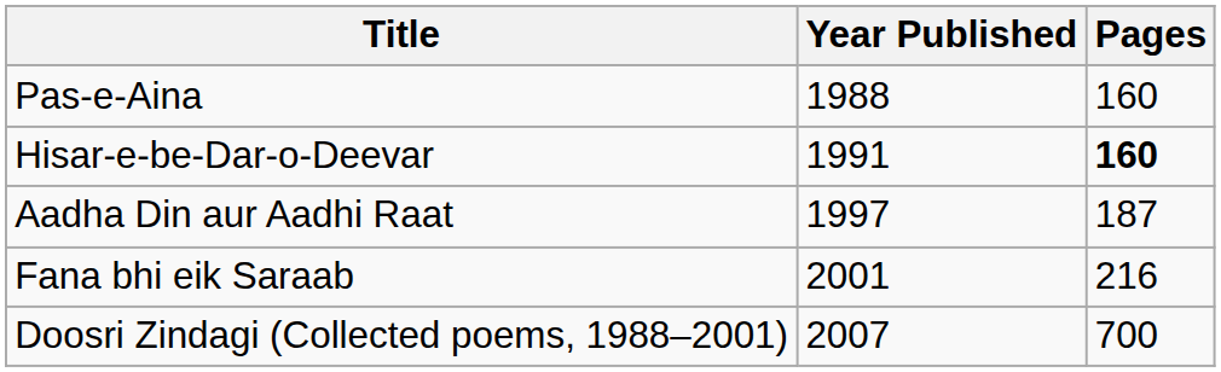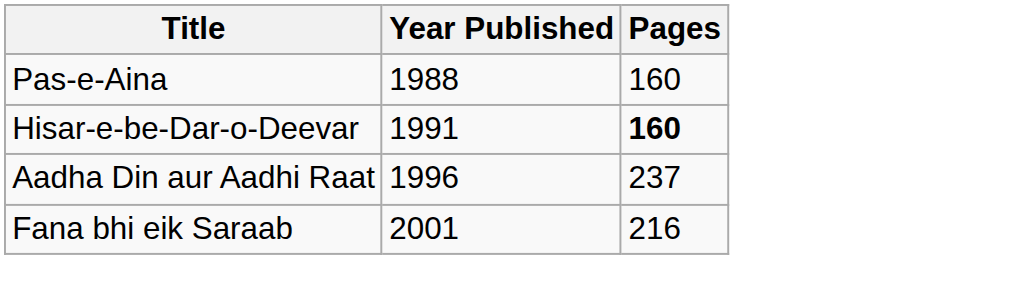 <table class="wikitable">
 <tr>
 <th>Title</th>
 <th>Year Published</th>
 <th>Pages</th>
 </tr>
 <tr>
 <td>Pas-e-Aina</td>
 <td>1988</td>
 <td>160</td>
 </tr>
 <tr>
 <td>Hisar-e-be-Dar-o-Deevar</td>
 <td>1991</td>
 <td><strong>160</strong></td>
 </tr>
 <tr>
 <td>Aadha Din aur Aadhi Raat</td>
-<td>1997</td>
-<td>187</td>
+<td>1996</td>
+<td>237</td>
 </tr>
 <tr>
 <td>Fana bhi eik Saraab</td>
 <td>2001</td>
 <td>216</td>
 </tr>
-<tr>
-<td>Doosri Zindagi (Collected poems, 1988–2001)</td>
-<td>2007</td>
-<td>700</td>
-</tr>
 </table>
